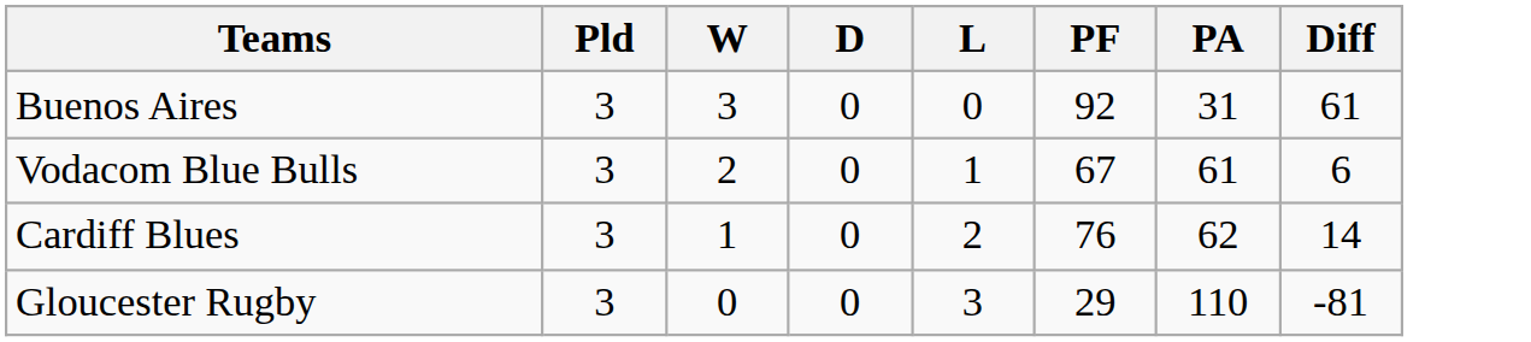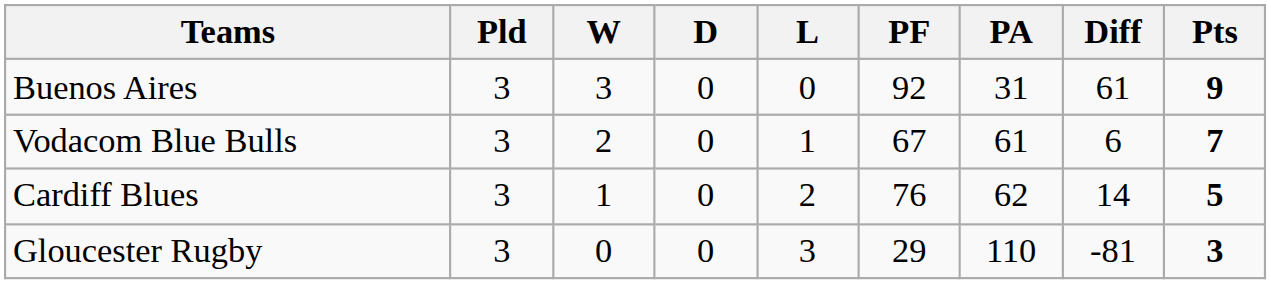 <table class="wikitable" style="text-align: center;">
 <tr>
 <th width="200">Teams</th>
 <th width="40">Pld</th>
 <th width="40">W</th>
 <th width="40">D</th>
 <th width="40">L</th>
 <th width="40">PF</th>
 <th width="40">PA</th>
 <th width="40">Diff</th>
+<th width="40">Pts</th>
 </tr>
 <tr>
 <td align=left> Buenos Aires</td>
 <td>3</td>
 <td>3</td>
 <td>0</td>
 <td>0</td>
 <td>92</td>
 <td>31</td>
 <td>61</td>
+<td><strong>9</strong></td>
 </tr>
 <tr>
 <td align=left> Vodacom Blue Bulls</td>
 <td>3</td>
 <td>2</td>
 <td>0</td>
 <td>1</td>
 <td>67</td>
 <td>61</td>
 <td>6</td>
+<td><strong>7</strong></td>
 </tr>
 <tr>
 <td align=left> Cardiff Blues</td>
 <td>3</td>
 <td>1</td>
 <td>0</td>
 <td>2</td>
 <td>76</td>
 <td>62</td>
 <td>14</td>
+<td><strong>5</strong></td>
 </tr>
 <tr>
 <td align=left> Gloucester Rugby</td>
 <td>3</td>
 <td>0</td>
 <td>0</td>
 <td>3</td>
 <td>29</td>
 <td>110</td>
 <td>-81</td>
+<td><strong>3</strong></td>
 </tr>
 </table>
